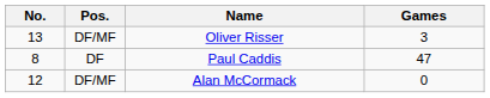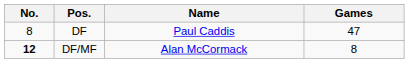 <table class="wikitable" style="text-align:center">
 <tr>
 <th width=10%>No.</th>
 <th width=10%>Pos.</th>
 <th width=40%>Name</th>
 <th width=20%>Games</th>
 </tr>
 <tr>
-<td>13</td>
-<td>DF/MF</td>
-<td> <a href='#'>Oliver Risser</a></td>
-<td style="text-align:center;">3</td>
-</tr>
-<tr>
 <td>8</td>
 <td>DF</td>
 <td> <a href='#'>Paul Caddis</a></td>
 <td style="text-align:center;">47</td>
 </tr>
 <tr>
-<td>12</td>
+<td><strong>12</strong></td>
 <td>DF/MF</td>
 <td> <a href='#'>Alan McCormack</a></td>
-<td style="text-align:center;">0</td>
+<td style="text-align:center;">8</td>
 </tr>
 </table>
